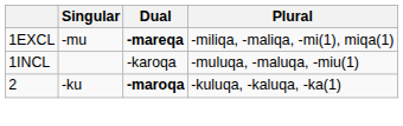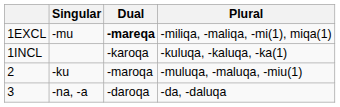 <table class="wikitable">
 <tr>
 <th></th>
 <th>Singular</th>
 <th>Dual</th>
 <th>Plural</th>
 </tr>
 <tr>
 <td>1EXCL</td>
 <td>-mu</td>
 <td><strong>-mareqa</strong></td>
 <td>-miliqa, -maliqa, -mi(1), miqa(1)</td>
 </tr>
 <tr>
 <td>1INCL</td>
 <td></td>
 <td>-karoqa</td>
-<td>-muluqa, -maluqa, -miu(1)</td>
+<td>-kuluqa, -kaluqa, -ka(1)</td>
 </tr>
 <tr>
 <td>2</td>
 <td>-ku</td>
-<td><strong>-maroqa</strong></td>
-<td>-kuluqa, -kaluqa, -ka(1)</td>
+<td>-maroqa</td>
+<td>-muluqa, -maluqa, -miu(1)</td>
+</tr>
+<tr>
+<td>3</td>
+<td>-na, -a</td>
+<td>-daroqa</td>
+<td>-da, -daluqa</td>
 </tr>
 </table>
